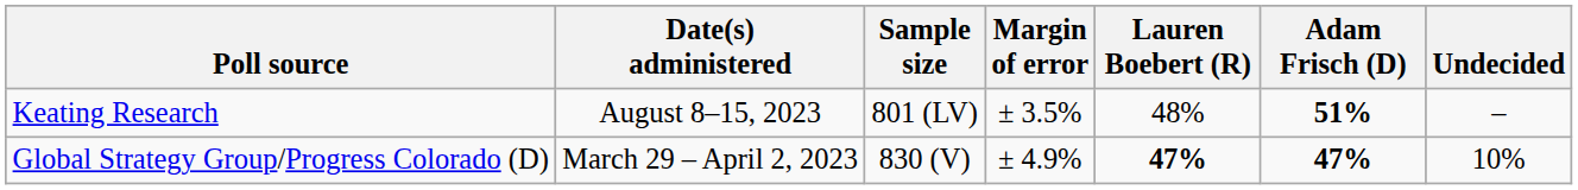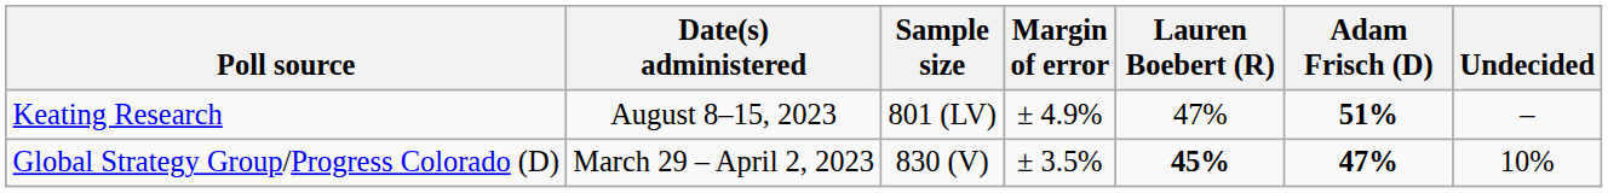 <table class="wikitable" style="font-size:90%;text-align:center;">
 <tr valign=bottom>
 <th>Poll source</th>
 <th>Date(s)<br>administered</th>
 <th>Sample<br>size</th>
 <th>Margin<br>of error</th>
 <th style="width:75px;">Lauren<br>Boebert (R)</th>
 <th style="width:75px;">Adam<br>Frisch (D)</th>
 <th>Undecided</th>
 </tr>
 <tr>
 <td style="text-align:left;"><a href='#'>Keating Research</a></td>
 <td>August 8–15, 2023</td>
 <td>801 (LV)</td>
-<td>± 3.5%</td>
-<td>48%</td>
+<td>± 4.9%</td>
+<td>47%</td>
 <td><strong>51%</strong></td>
 <td>–</td>
 </tr>
 <tr>
 <td style="text-align:left;"><a href='#'>Global Strategy Group</a>/<a href='#'>Progress Colorado</a> (D)</td>
 <td>March 29 – April 2, 2023</td>
 <td>830 (V)</td>
-<td>± 4.9%</td>
-<td><strong>47%</strong></td>
+<td>± 3.5%</td>
+<td><strong>45%</strong></td>
 <td><strong>47%</strong></td>
 <td>10%</td>
 </tr>
 </table>
